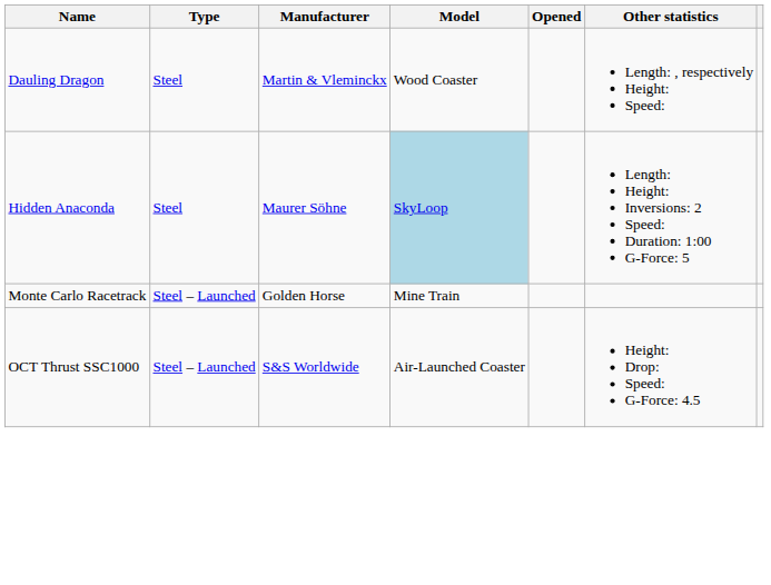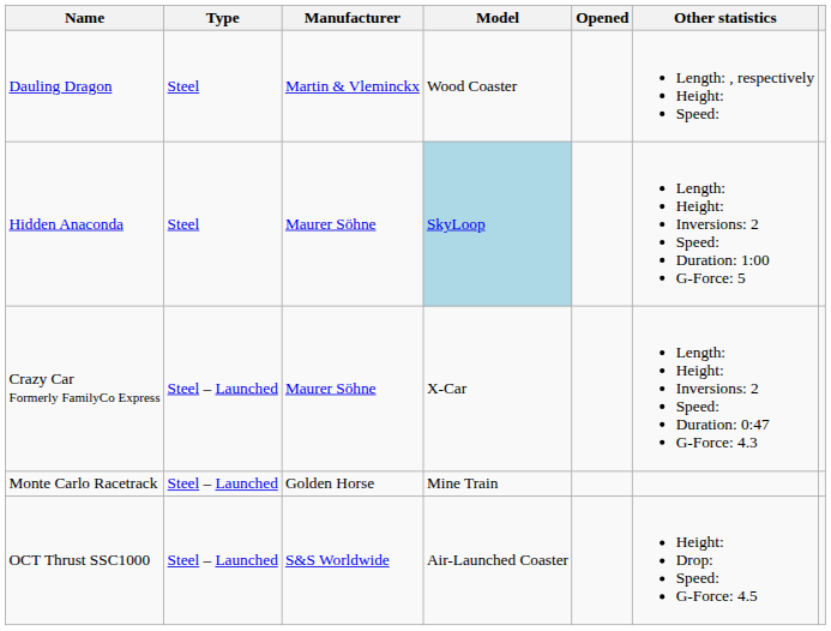 <table class="wikitable sortable">
 <tr>
 <th>Name</th>
 <th>Type</th>
 <th>Manufacturer</th>
 <th>Model</th>
 <th>Opened</th>
 <th class="unsortable">Other statistics</th>
 <th class="unsortable"></th>
 </tr>
 <tr>
 <td><a href='#'>Dauling Dragon</a></td>
 <td><a href='#'>Steel</a></td>
 <td><a href='#'>Martin & Vleminckx</a></td>
 <td>Wood Coaster</td>
 <td></td>
 <td><br><ul><li>Length: , respectively</li><li>Height: </li><li>Speed: </li></ul></td>
 <td></td>
 </tr>
 <tr>
 <td><a href='#'>Hidden Anaconda</a></td>
 <td><a href='#'>Steel</a></td>
 <td><a href='#'>Maurer Söhne</a></td>
 <td style="background: lightblue;"><a href='#'>SkyLoop</a></td>
 <td></td>
 <td><br><ul><li>Length: </li><li>Height: </li><li>Inversions: 2</li><li>Speed: </li><li>Duration: 1:00</li><li>G-Force: 5</li></ul></td>
 <td></td>
 </tr>
 <tr>
+<td>Crazy Car<br><small>Formerly FamilyCo Express</small></td>
+<td><a href='#'>Steel</a> – <a href='#'>Launched</a></td>
+<td><a href='#'>Maurer Söhne</a></td>
+<td>X-Car</td>
+<td></td>
+<td><br><ul><li>Length: </li><li>Height: </li><li>Inversions: 2</li><li>Speed: </li><li>Duration: 0:47</li><li>G-Force: 4.3</li></ul></td>
+<td></td>
+</tr>
+<tr>
 <td>Monte Carlo Racetrack</td>
 <td><a href='#'>Steel</a> – <a href='#'>Launched</a></td>
 <td>Golden Horse</td>
 <td>Mine Train</td>
 <td></td>
 <td></td>
 <td></td>
 </tr>
 <tr>
 <td>OCT Thrust SSC1000</td>
 <td><a href='#'>Steel</a> – <a href='#'>Launched</a></td>
 <td><a href='#'>S&S Worldwide</a></td>
 <td>Air-Launched Coaster</td>
 <td></td>
 <td><br><ul><li>Height: </li><li>Drop: </li><li>Speed: </li><li>G-Force: 4.5</li></ul></td>
 <td></td>
 </tr>
 </table>
